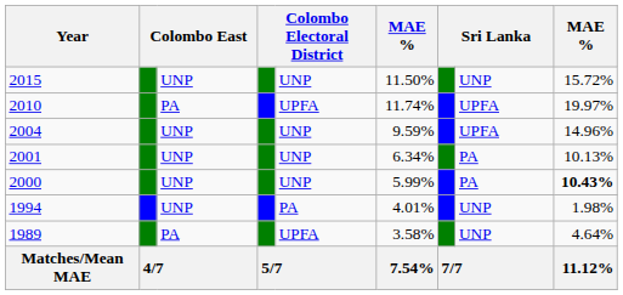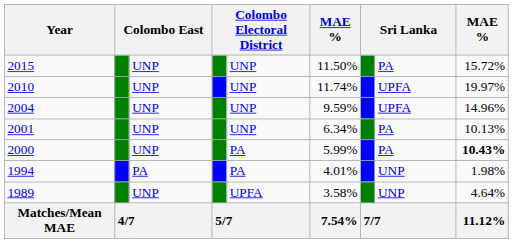 <table class="wikitable">
 <tr>
 <th>Year</th>
 <th colspan="2" width="144px">Colombo East</th>
 <th colspan="2" width="144px"><a href='#'>Colombo Electoral District</a></th>
 <th><a href='#'>MAE</a> %</th>
 <th colspan="2" width="144px">Sri Lanka</th>
 <th>MAE %</th>
 </tr>
 <tr>
 <td><a href='#'>2015</a></td>
 <td style="background-color:green;" width="10px"></td>
 <td style="text-align:left;"><a href='#'>UNP</a></td>
 <td style="background-color:green;" width="10px"></td>
 <td style="text-align:left;"><a href='#'>UNP</a></td>
 <td style="text-align:right;">11.50%</td>
 <td style="background-color:green;" width="10px"></td>
-<td style="text-align:left;"><a href='#'>UNP</a></td>
+<td style="text-align:left;"><a href='#'>PA</a></td>
 <td style="text-align:right;">15.72%</td>
 </tr>
 <tr>
 <td><a href='#'>2010</a></td>
 <td style="background-color:green;" width="10px"></td>
-<td style="text-align:left;"><a href='#'>PA</a></td>
+<td style="text-align:left;"><a href='#'>UNP</a></td>
 <td style="background-color:blue;" width="10px"></td>
-<td style="text-align:left;"><a href='#'>UPFA</a></td>
+<td style="text-align:left;"><a href='#'>UNP</a></td>
 <td style="text-align:right;">11.74%</td>
 <td style="background-color:blue;" width="10px"></td>
 <td style="text-align:left;"><a href='#'>UPFA</a></td>
 <td style="text-align:right;">19.97%</td>
 </tr>
 <tr>
 <td><a href='#'>2004</a></td>
 <td style="background-color:green;" width="10px"></td>
 <td style="text-align:left;"><a href='#'>UNP</a></td>
 <td style="background-color:green;" width="10px"></td>
 <td style="text-align:left;"><a href='#'>UNP</a></td>
 <td style="text-align:right;">9.59%</td>
 <td style="background-color:blue;" width="10px"></td>
 <td style="text-align:left;"><a href='#'>UPFA</a></td>
 <td style="text-align:right;">14.96%</td>
 </tr>
 <tr>
 <td><a href='#'>2001</a></td>
 <td style="background-color:green;" width="10px"></td>
 <td style="text-align:left;"><a href='#'>UNP</a></td>
 <td style="background-color:green;" width="10px"></td>
 <td style="text-align:left;"><a href='#'>UNP</a></td>
 <td style="text-align:right;">6.34%</td>
 <td style="background-color:green;" width="10px"></td>
 <td style="text-align:left;"><a href='#'>PA</a></td>
 <td style="text-align:right;">10.13%</td>
 </tr>
 <tr>
 <td><a href='#'>2000</a></td>
 <td style="background-color:green;" width="10px"></td>
 <td style="text-align:left;"><a href='#'>UNP</a></td>
 <td style="background-color:green;" width="10px"></td>
-<td style="text-align:left;"><a href='#'>UNP</a></td>
+<td style="text-align:left;"><a href='#'>PA</a></td>
 <td style="text-align:right;">5.99%</td>
 <td style="background-color:blue;" width="10px"></td>
 <td style="text-align:left;"><a href='#'>PA</a></td>
 <td style="text-align:right;"><strong>10.43%</strong></td>
 </tr>
 <tr>
 <td><a href='#'>1994</a></td>
 <td style="background-color:blue;" width="10px"></td>
-<td style="text-align:left;"><a href='#'>UNP</a></td>
+<td style="text-align:left;"><a href='#'>PA</a></td>
 <td style="background-color:blue;" width="10px"></td>
 <td style="text-align:left;"><a href='#'>PA</a></td>
 <td style="text-align:right;">4.01%</td>
 <td style="background-color:blue;" width="10px"></td>
 <td style="text-align:left;"><a href='#'>UNP</a></td>
 <td style="text-align:right;">1.98%</td>
 </tr>
 <tr>
 <td><a href='#'>1989</a></td>
 <td style="background-color:green;" width="10px"></td>
-<td style="text-align:left;"><a href='#'>PA</a></td>
+<td style="text-align:left;"><a href='#'>UNP</a></td>
 <td style="background-color:green;" width="10px"></td>
 <td style="text-align:left;"><a href='#'>UPFA</a></td>
 <td style="text-align:right;">3.58%</td>
 <td style="background-color:green;" width="10px"></td>
 <td style="text-align:left;"><a href='#'>UNP</a></td>
 <td style="text-align:right;">4.64%</td>
 </tr>
 <tr>
 <th>Matches/Mean MAE</th>
 <th style="text-align:left;"colspan="2" width="144px">4/7</th>
 <th style="text-align:left;"colspan="2" width="144px">5/7</th>
 <th style="text-align:right;">7.54%</th>
 <th style="text-align:left;"colspan="2" width="144px">7/7</th>
 <th style="text-align:right;">11.12%</th>
 </tr>
 </table>
